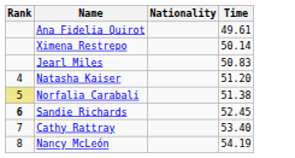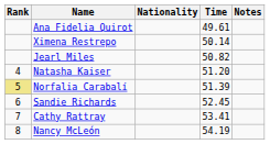 <table class="wikitable sortable" style="text-align:center">
 <tr>
 <th>Rank</th>
 <th>Name</th>
 <th>Nationality</th>
 <th>Time</th>
+<th>Notes</th>
 </tr>
 <tr>
 <td></td>
 <td align=left><a href='#'>Ana Fidelia Quirot</a></td>
 <td align=left></td>
 <td>49.61</td>
+<td><strong></strong></td>
 </tr>
 <tr>
 <td></td>
 <td align=left><a href='#'>Ximena Restrepo</a></td>
 <td align=left></td>
 <td>50.14</td>
+<td><strong></strong></td>
 </tr>
 <tr>
 <td></td>
 <td align=left><a href='#'>Jearl Miles</a></td>
 <td align=left></td>
-<td>50.83</td>
+<td>50.82</td>
+<td></td>
 </tr>
 <tr>
 <td>4</td>
 <td align=left><a href='#'>Natasha Kaiser</a></td>
 <td align=left></td>
 <td>51.20</td>
+<td></td>
 </tr>
 <tr>
 <td style="background: khaki;">5</td>
 <td align=left><a href='#'>Norfalia Carabalí</a></td>
 <td align=left></td>
-<td>51.38</td>
+<td>51.39</td>
+<td></td>
 </tr>
 <tr>
-<td><strong>6</strong></td>
+<td>6</td>
 <td align=left><a href='#'>Sandie Richards</a></td>
 <td align=left></td>
 <td>52.45</td>
+<td></td>
 </tr>
 <tr>
 <td>7</td>
 <td align=left><a href='#'>Cathy Rattray</a></td>
 <td align=left></td>
-<td>53.40</td>
+<td>53.41</td>
+<td></td>
 </tr>
 <tr>
 <td>8</td>
 <td align=left><a href='#'>Nancy McLeón</a></td>
 <td align=left></td>
 <td>54.19</td>
+<td></td>
 </tr>
 </table>
